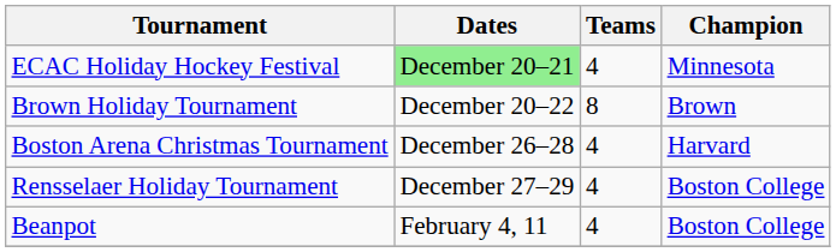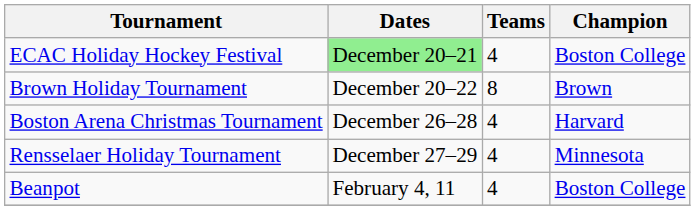 <table class="wikitable">
 <tr>
 <th>Tournament</th>
 <th>Dates</th>
 <th>Teams</th>
 <th>Champion</th>
 </tr>
 <tr>
 <td><a href='#'>ECAC Holiday Hockey Festival</a></td>
 <td style="background: lightgreen;">December 20–21</td>
 <td>4</td>
-<td><a href='#'>Minnesota</a></td>
+<td><a href='#'>Boston College</a></td>
 </tr>
 <tr>
 <td><a href='#'>Brown Holiday Tournament</a></td>
 <td>December 20–22</td>
 <td>8</td>
 <td><a href='#'>Brown</a></td>
 </tr>
 <tr>
 <td><a href='#'>Boston Arena Christmas Tournament</a></td>
 <td>December 26–28</td>
 <td>4</td>
 <td><a href='#'>Harvard</a></td>
 </tr>
 <tr>
 <td><a href='#'>Rensselaer Holiday Tournament</a></td>
 <td>December 27–29</td>
 <td>4</td>
-<td><a href='#'>Boston College</a></td>
+<td><a href='#'>Minnesota</a></td>
 </tr>
 <tr>
 <td><a href='#'>Beanpot</a></td>
 <td>February 4, 11</td>
 <td>4</td>
 <td><a href='#'>Boston College</a></td>
 </tr>
 <tr>
 </tr>
 </table>
